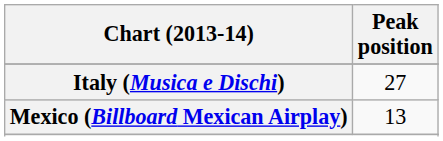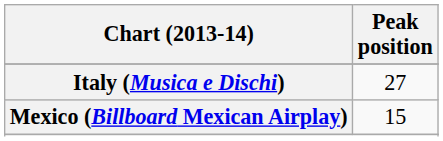 <table class="wikitable sortable plainrowheaders" style="text-align:center">
 <tr>
 <th scope="col">Chart (2013-14)</th>
 <th scope="col">Peak<br>position</th>
 </tr>
 <tr>
 </tr>
 <tr>
 </tr>
 <tr>
 </tr>
 <tr>
 </tr>
 <tr>
 </tr>
 <tr>
 </tr>
 <tr>
 </tr>
 <tr>
 </tr>
 <tr>
 </tr>
 <tr>
 <th scope="row">Italy (<em><a href='#'>Musica e Dischi</a></em>)</th>
 <td>27</td>
 </tr>
 <tr>
 <th scope="row">Mexico (<a href='#'><em>Billboard</em> Mexican Airplay</a>)</th>
-<td>13</td>
+<td>15</td>
 </tr>
 <tr>
 </tr>
 <tr>
 </tr>
 <tr>
 </tr>
 <tr>
 </tr>
 <tr>
 </tr>
 <tr>
 </tr>
 <tr>
 </tr>
 <tr>
 </tr>
 </table>
